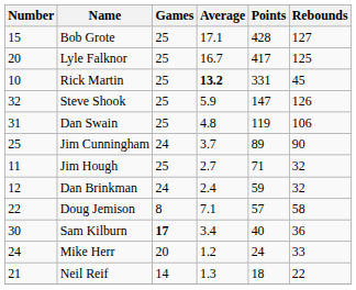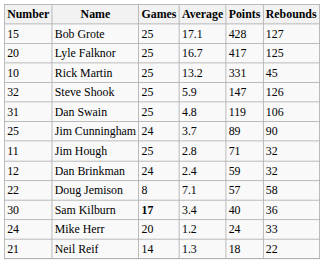 <table class="wikitable" style="font-size: 95%;">
 <tr>
 <th>Number</th>
 <th>Name</th>
 <th>Games</th>
 <th>Average</th>
 <th>Points</th>
 <th>Rebounds</th>
 </tr>
 <tr>
 <td>15</td>
 <td>Bob Grote</td>
 <td>25</td>
 <td>17.1</td>
 <td>428</td>
 <td>127</td>
 </tr>
 <tr>
 <td>20</td>
 <td>Lyle Falknor</td>
 <td>25</td>
 <td>16.7</td>
 <td>417</td>
 <td>125</td>
 </tr>
 <tr>
 <td>10</td>
 <td>Rick Martin</td>
 <td>25</td>
-<td><strong>13.2</strong></td>
+<td>13.2</td>
 <td>331</td>
 <td>45</td>
 </tr>
 <tr>
 <td>32</td>
 <td>Steve Shook</td>
 <td>25</td>
 <td>5.9</td>
 <td>147</td>
 <td>126</td>
 </tr>
 <tr>
 <td>31</td>
 <td>Dan Swain</td>
 <td>25</td>
 <td>4.8</td>
 <td>119</td>
 <td>106</td>
 </tr>
 <tr>
 <td>25</td>
 <td>Jim Cunningham</td>
 <td>24</td>
 <td>3.7</td>
 <td>89</td>
 <td>90</td>
 </tr>
 <tr>
 <td>11</td>
 <td>Jim Hough</td>
 <td>25</td>
-<td>2.7</td>
+<td>2.8</td>
 <td>71</td>
 <td>32</td>
 </tr>
 <tr>
 <td>12</td>
 <td>Dan Brinkman</td>
 <td>24</td>
 <td>2.4</td>
 <td>59</td>
 <td>32</td>
 </tr>
 <tr>
 <td>22</td>
 <td>Doug Jemison</td>
 <td>8</td>
 <td>7.1</td>
 <td>57</td>
 <td>58</td>
 </tr>
 <tr>
 <td>30</td>
 <td>Sam Kilburn</td>
 <td><strong>17</strong></td>
 <td>3.4</td>
 <td>40</td>
 <td>36</td>
 </tr>
 <tr>
 <td>24</td>
 <td>Mike Herr</td>
 <td>20</td>
 <td>1.2</td>
 <td>24</td>
 <td>33</td>
 </tr>
 <tr>
 <td>21</td>
 <td>Neil Reif</td>
 <td>14</td>
 <td>1.3</td>
 <td>18</td>
 <td>22</td>
 </tr>
 <tr>
 </tr>
 </table>
